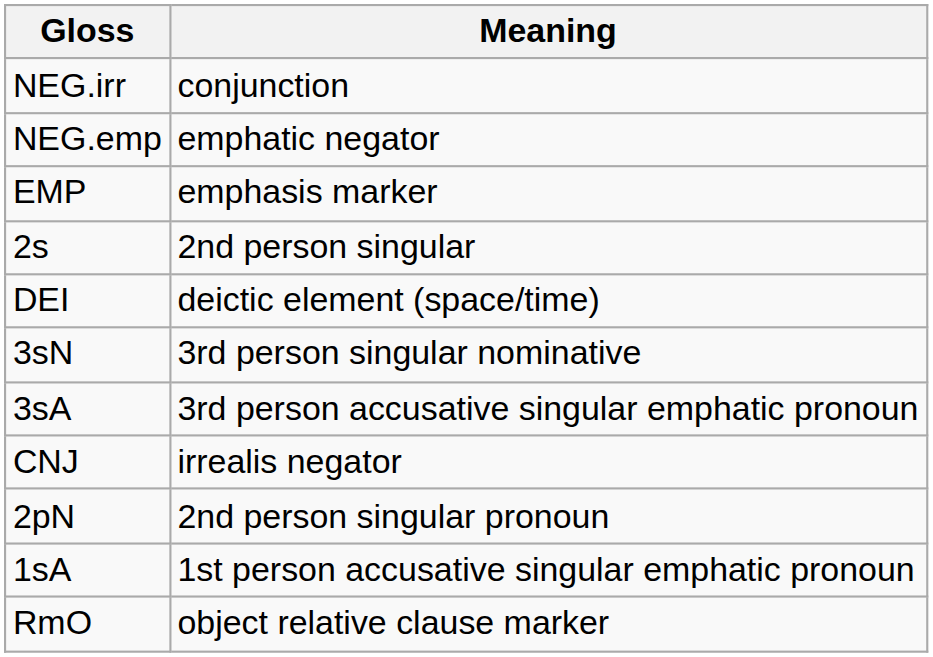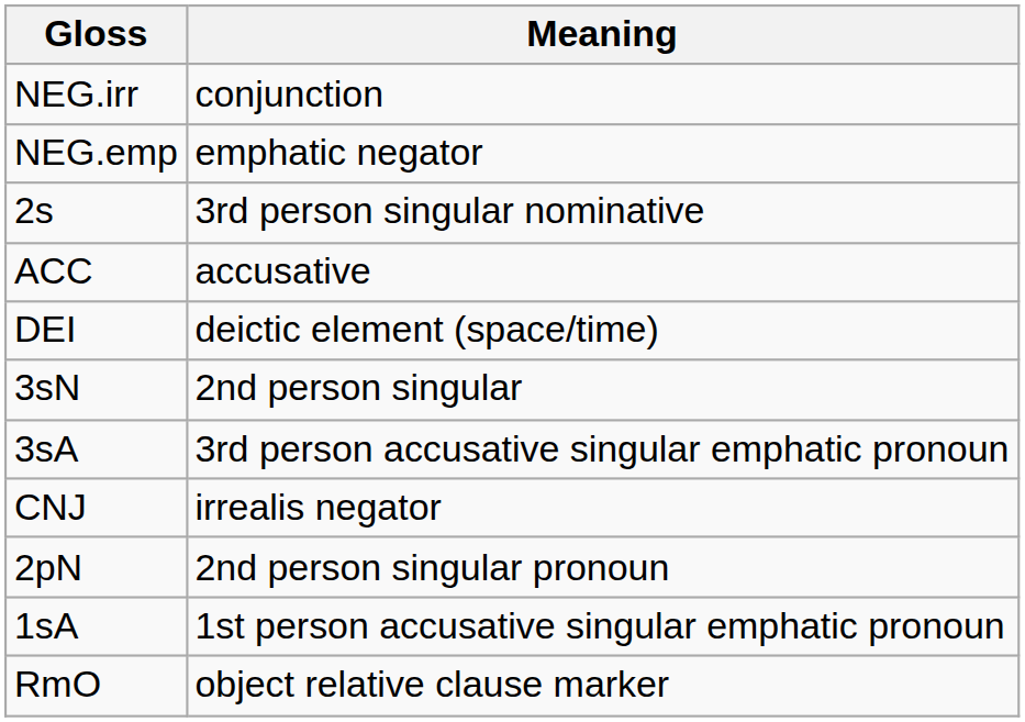 <table class="wikitable">
 <tr>
 <th>Gloss</th>
 <th>Meaning</th>
 </tr>
 <tr>
 <td>NEG.irr</td>
 <td>conjunction</td>
 </tr>
 <tr>
 <td>NEG.emp</td>
 <td>emphatic negator</td>
 </tr>
 <tr>
-<td>EMP</td>
-<td>emphasis marker</td>
+<td>2s</td>
+<td>3rd person singular nominative</td>
 </tr>
 <tr>
-<td>2s</td>
-<td>2nd person singular</td>
+<td>ACC</td>
+<td>accusative</td>
 </tr>
 <tr>
 <td>DEI</td>
 <td>deictic element (space/time)</td>
 </tr>
 <tr>
 <td>3sN</td>
-<td>3rd person singular nominative</td>
+<td>2nd person singular</td>
 </tr>
 <tr>
 <td>3sA</td>
 <td>3rd person accusative singular emphatic pronoun</td>
 </tr>
 <tr>
 <td>CNJ</td>
 <td>irrealis negator</td>
 </tr>
 <tr>
 <td>2pN</td>
 <td>2nd person singular pronoun</td>
 </tr>
 <tr>
 <td>1sA</td>
 <td>1st person accusative singular emphatic pronoun</td>
 </tr>
 <tr>
 <td>RmO</td>
 <td>object relative clause marker</td>
 </tr>
 </table>
